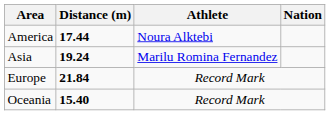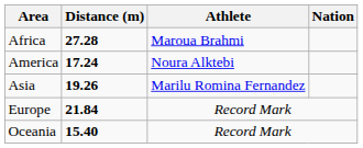 <table class="wikitable">
 <tr>
 <th>Area</th>
 <th>Distance (m)</th>
 <th>Athlete</th>
 <th>Nation</th>
 </tr>
 <tr>
+<td>Africa</td>
+<td><strong>27.28</strong> </td>
+<td><a href='#'>Maroua Brahmi</a></td>
+<td></td>
+</tr>
+<tr>
 <td>America</td>
-<td><strong>17.44</strong></td>
+<td><strong>17.24</strong></td>
 <td><a href='#'>Noura Alktebi</a></td>
 <td></td>
 </tr>
 <tr>
 <td>Asia</td>
-<td><strong>19.24</strong></td>
+<td><strong>19.26</strong></td>
 <td><a href='#'>Marilu Romina Fernandez</a></td>
 <td></td>
 </tr>
 <tr>
 <td>Europe</td>
 <td><strong>21.84</strong></td>
 <td colspan="2" align="center"><em>Record Mark</em></td>
 </tr>
 <tr>
 <td>Oceania</td>
 <td><strong>15.40</strong></td>
 <td colspan="2" align="center"><em>Record Mark</em></td>
 </tr>
 </table>
